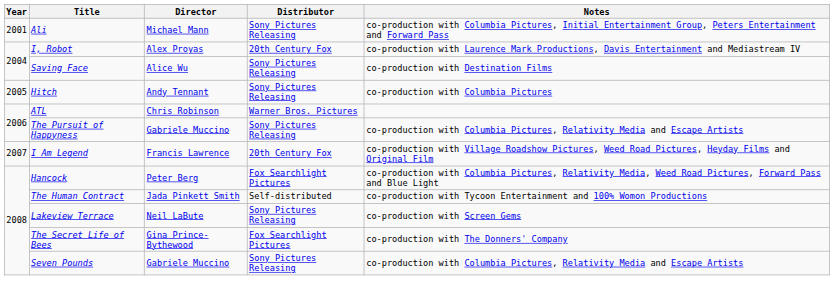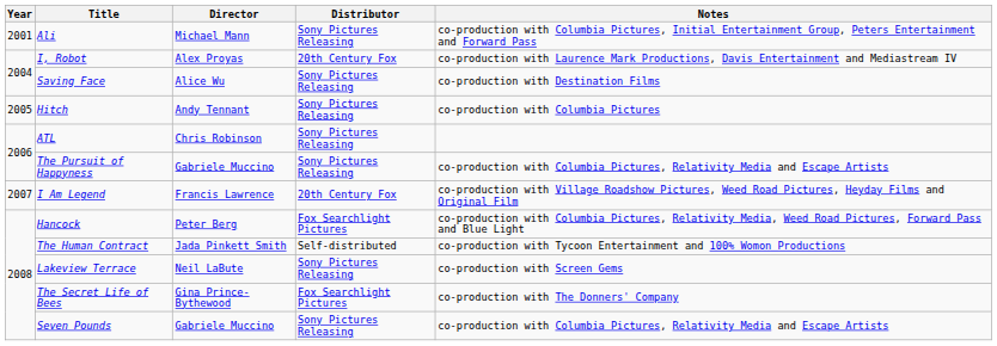 <table class="wikitable sortable">
 <tr>
 <th>Year</th>
 <th>Title</th>
 <th>Director</th>
 <th>Distributor</th>
 <th>Notes</th>
 </tr>
 <tr>
 <td>2001</td>
 <td><em><a href='#'>Ali</a></em></td>
 <td><a href='#'>Michael Mann</a></td>
 <td><a href='#'>Sony Pictures Releasing</a></td>
 <td>co-production with <a href='#'>Columbia Pictures</a>, <a href='#'>Initial Entertainment Group</a>, <a href='#'>Peters Entertainment</a> and <a href='#'>Forward Pass</a></td>
 </tr>
 <tr>
 <td rowspan="2">2004</td>
 <td><em><a href='#'>I, Robot</a></em></td>
 <td><a href='#'>Alex Proyas</a></td>
 <td><a href='#'>20th Century Fox</a></td>
 <td>co-production with <a href='#'>Laurence Mark Productions</a>, <a href='#'>Davis Entertainment</a> and Mediastream IV</td>
 </tr>
 <tr>
 <td><em><a href='#'>Saving Face</a></em></td>
 <td><a href='#'>Alice Wu</a></td>
 <td><a href='#'>Sony Pictures Releasing</a></td>
 <td>co-production with <a href='#'>Destination Films</a></td>
 </tr>
 <tr>
 <td>2005</td>
 <td><em><a href='#'>Hitch</a></em></td>
 <td><a href='#'>Andy Tennant</a></td>
 <td><a href='#'>Sony Pictures Releasing</a></td>
 <td>co-production with <a href='#'>Columbia Pictures</a></td>
 </tr>
 <tr>
 <td rowspan="2">2006</td>
 <td><em><a href='#'>ATL</a></em></td>
 <td><a href='#'>Chris Robinson</a></td>
-<td><a href='#'>Warner Bros. Pictures</a></td>
+<td><a href='#'>Sony Pictures Releasing</a></td>
 <td></td>
 </tr>
 <tr>
 <td><em><a href='#'>The Pursuit of Happyness</a></em></td>
 <td><a href='#'>Gabriele Muccino</a></td>
 <td><a href='#'>Sony Pictures Releasing</a></td>
 <td>co-production with <a href='#'>Columbia Pictures</a>, <a href='#'>Relativity Media</a> and <a href='#'>Escape Artists</a></td>
 </tr>
 <tr>
 <td>2007</td>
 <td><em><a href='#'>I Am Legend</a></em></td>
 <td><a href='#'>Francis Lawrence</a></td>
 <td><a href='#'>20th Century Fox</a></td>
 <td>co-production with <a href='#'>Village Roadshow Pictures</a>, <a href='#'>Weed Road Pictures</a>, <a href='#'>Heyday Films</a> and <a href='#'>Original Film</a></td>
 </tr>
 <tr>
 <td rowspan="5">2008</td>
 <td><em><a href='#'>Hancock</a></em></td>
 <td><a href='#'>Peter Berg</a></td>
 <td><a href='#'>Fox Searchlight Pictures</a></td>
 <td>co-production with <a href='#'>Columbia Pictures</a>, <a href='#'>Relativity Media</a>, <a href='#'>Weed Road Pictures</a>, <a href='#'>Forward Pass</a> and Blue Light</td>
 </tr>
 <tr>
 <td><em><a href='#'>The Human Contract</a></em></td>
 <td><a href='#'>Jada Pinkett Smith</a></td>
 <td>Self-distributed</td>
 <td>co-production with Tycoon Entertainment and <a href='#'>100% Womon Productions</a></td>
 </tr>
 <tr>
 <td><em><a href='#'>Lakeview Terrace</a></em></td>
 <td><a href='#'>Neil LaBute</a></td>
 <td><a href='#'>Sony Pictures Releasing</a></td>
 <td>co-production with <a href='#'>Screen Gems</a></td>
 </tr>
 <tr>
 <td><em><a href='#'>The Secret Life of Bees</a></em></td>
 <td><a href='#'>Gina Prince-Bythewood</a></td>
 <td><a href='#'>Fox Searchlight Pictures</a></td>
 <td>co-production with <a href='#'>The Donners' Company</a></td>
 </tr>
 <tr>
 <td><em><a href='#'>Seven Pounds</a></em></td>
 <td><a href='#'>Gabriele Muccino</a></td>
 <td><a href='#'>Sony Pictures Releasing</a></td>
 <td>co-production with <a href='#'>Columbia Pictures</a>, <a href='#'>Relativity Media</a> and <a href='#'>Escape Artists</a></td>
 </tr>
 </table>
